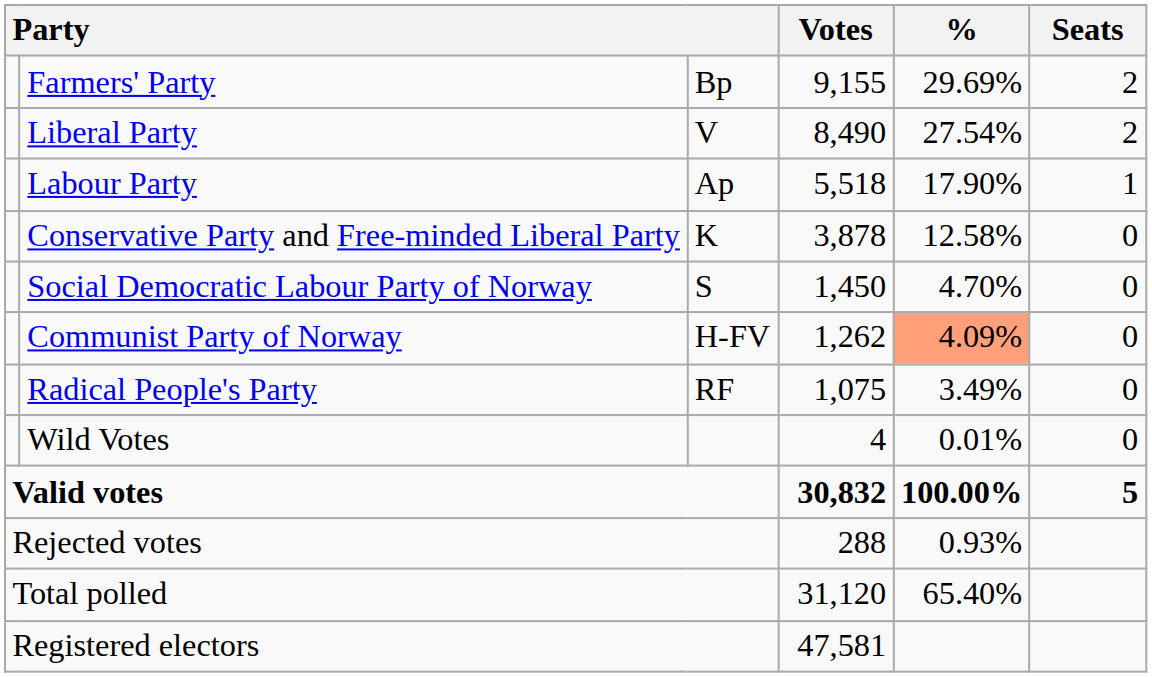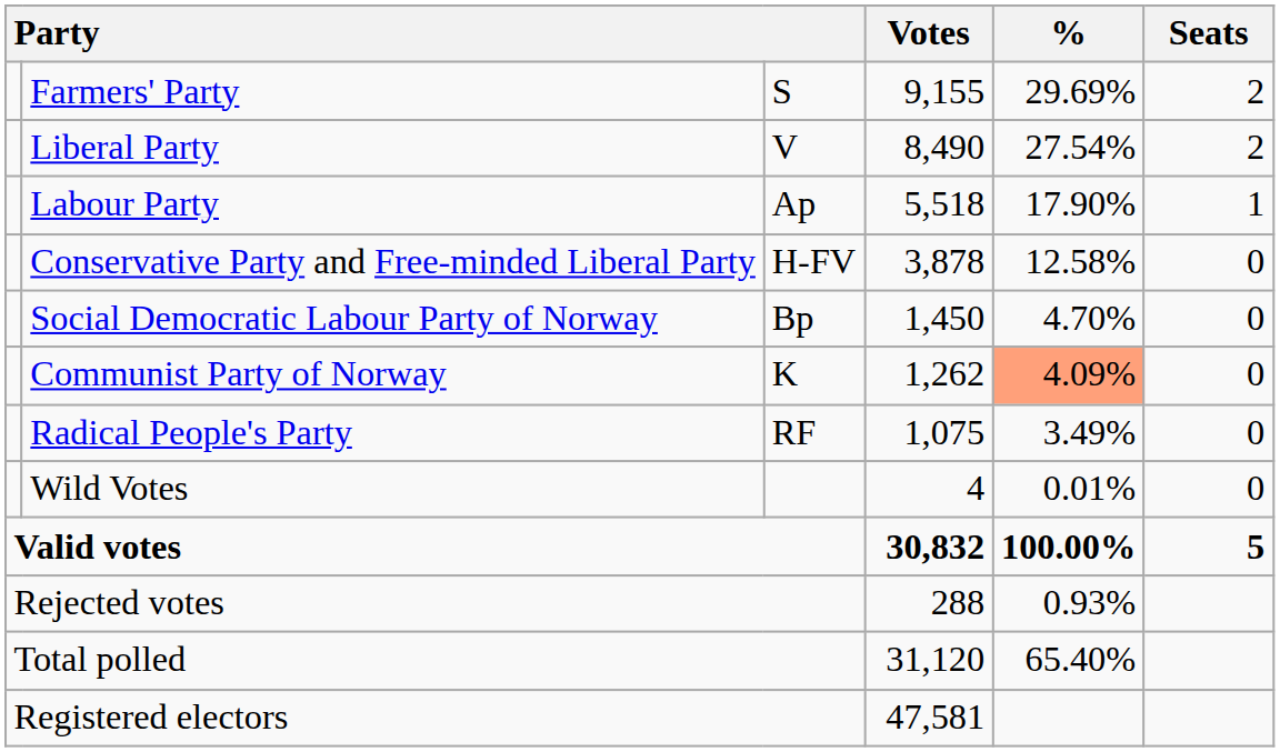 <table class="wikitable" border="1" style="text-align:right;">
 <tr>
 <th style="text-align:left;" colspan=3>Party</th>
 <th align=center width="50">Votes</th>
 <th align=center width="50">%</th>
 <th align=center width="50">Seats</th>
 </tr>
 <tr>
 <td></td>
 <td align=left><a href='#'>Farmers' Party</a></td>
-<td align=left>Bp</td>
+<td align=left>S</td>
 <td>9,155</td>
 <td>29.69%</td>
 <td>2</td>
 </tr>
 <tr>
 <td></td>
 <td align=left><a href='#'>Liberal Party</a></td>
 <td align=left>V</td>
 <td>8,490</td>
 <td>27.54%</td>
 <td>2</td>
 </tr>
 <tr>
 <td></td>
 <td align=left><a href='#'>Labour Party</a></td>
 <td align=left>Ap</td>
 <td>5,518</td>
 <td>17.90%</td>
 <td>1</td>
 </tr>
 <tr>
 <td></td>
 <td align=left><a href='#'>Conservative Party</a> and <a href='#'>Free-minded Liberal Party</a></td>
-<td align=left>K</td>
+<td align=left>H-FV</td>
 <td>3,878</td>
 <td>12.58%</td>
 <td>0</td>
 </tr>
 <tr>
 <td></td>
 <td align=left><a href='#'>Social Democratic Labour Party of Norway</a></td>
-<td align=left>S</td>
+<td align=left>Bp</td>
 <td>1,450</td>
 <td>4.70%</td>
 <td>0</td>
 </tr>
 <tr>
 <td></td>
 <td align=left><a href='#'>Communist Party of Norway</a></td>
-<td align=left>H-FV</td>
+<td align=left>K</td>
 <td>1,262</td>
 <td style="background: lightsalmon;">4.09%</td>
 <td>0</td>
 </tr>
 <tr>
 <td></td>
 <td align=left><a href='#'>Radical People's Party</a></td>
 <td align=left>RF</td>
 <td>1,075</td>
 <td>3.49%</td>
 <td>0</td>
 </tr>
 <tr>
 <td></td>
 <td align=left>Wild Votes</td>
 <td align=left></td>
 <td>4</td>
 <td>0.01%</td>
 <td>0</td>
 </tr>
 <tr style="font-weight:bold">
 <td align=left colspan=3>Valid votes</td>
 <td>30,832</td>
 <td>100.00%</td>
 <td>5</td>
 </tr>
 <tr>
 <td align=left colspan=3>Rejected votes</td>
 <td>288</td>
 <td>0.93%</td>
 <td></td>
 </tr>
 <tr>
 <td align=left colspan=3>Total polled</td>
 <td>31,120</td>
 <td>65.40%</td>
 <td></td>
 </tr>
 <tr>
 <td align=left colspan=3>Registered electors</td>
 <td>47,581</td>
 <td></td>
 <td></td>
 </tr>
 </table>
